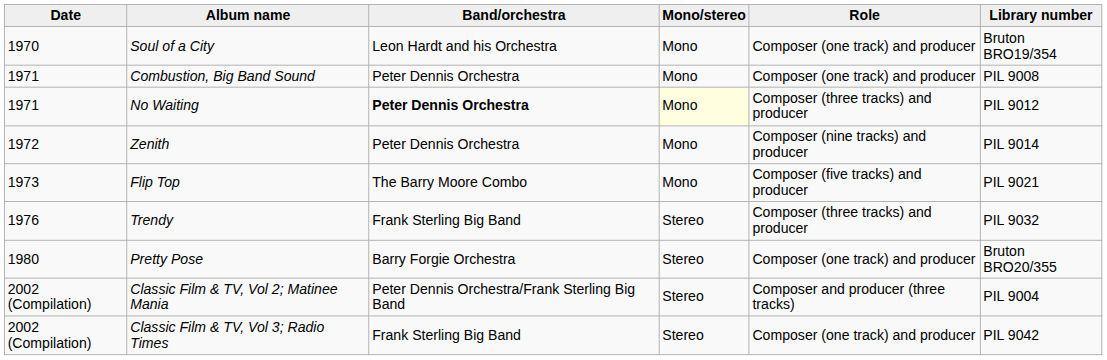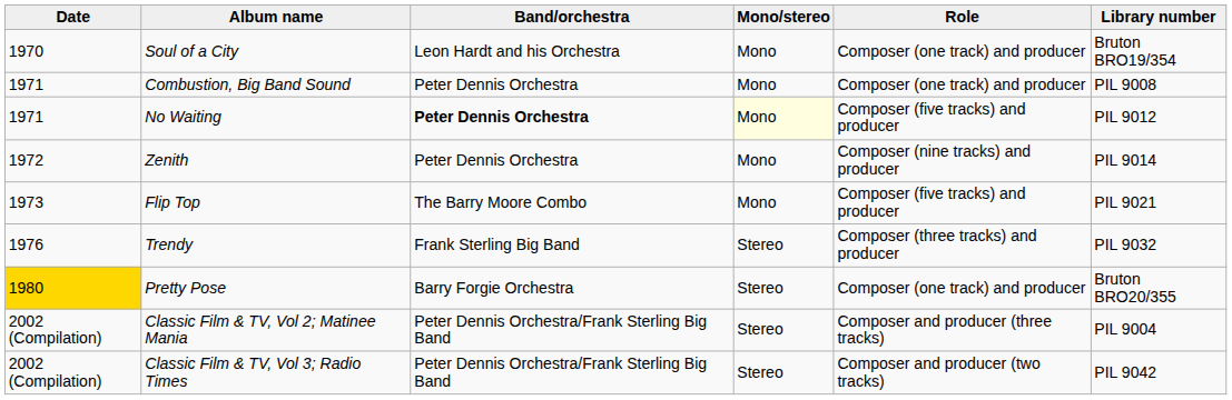 <table class="wikitable">
 <tr>
 <th style="background:#efefef;">Date</th>
 <th style="background:#efefef;">Album name</th>
 <th style="background:#efefef;">Band/orchestra</th>
 <th style="background:#efefef;">Mono/stereo</th>
 <th style="background:#efefef;">Role</th>
 <th style="background:#efefef;">Library number</th>
 </tr>
 <tr>
 <td>1970</td>
 <td><em>Soul of a City</em></td>
 <td>Leon Hardt and his Orchestra</td>
 <td>Mono</td>
 <td>Composer (one track) and producer</td>
 <td>Bruton BRO19/354</td>
 </tr>
 <tr>
 <td>1971</td>
 <td><em>Combustion, Big Band Sound</em></td>
 <td>Peter Dennis Orchestra</td>
 <td>Mono</td>
 <td>Composer (one track) and producer</td>
 <td>PIL 9008</td>
 </tr>
 <tr>
 <td>1971</td>
 <td><em>No Waiting</em></td>
 <td><strong>Peter Dennis Orchestra</strong></td>
 <td style="background: lightyellow;">Mono</td>
-<td>Composer (three tracks) and producer</td>
+<td>Composer (five tracks) and producer</td>
 <td>PIL 9012</td>
 </tr>
 <tr>
 <td>1972</td>
 <td><em>Zenith</em></td>
 <td>Peter Dennis Orchestra</td>
 <td>Mono</td>
 <td>Composer (nine tracks) and producer</td>
 <td>PIL 9014</td>
 </tr>
 <tr>
 <td>1973</td>
 <td><em>Flip Top</em></td>
 <td>The Barry Moore Combo</td>
 <td>Mono</td>
 <td>Composer (five tracks) and producer</td>
 <td>PIL 9021</td>
 </tr>
 <tr>
 <td>1976</td>
 <td><em>Trendy</em></td>
 <td>Frank Sterling Big Band</td>
 <td>Stereo</td>
 <td>Composer (three tracks) and producer</td>
 <td>PIL 9032</td>
 </tr>
 <tr>
-<td>1980</td>
+<td style="background: gold;">1980</td>
 <td><em>Pretty Pose</em></td>
 <td>Barry Forgie Orchestra</td>
 <td>Stereo</td>
 <td>Composer (one track) and producer</td>
 <td>Bruton BRO20/355</td>
 </tr>
 <tr>
 <td>2002 (Compilation)</td>
 <td><em>Classic Film & TV, Vol 2; Matinee Mania</em></td>
 <td>Peter Dennis Orchestra/Frank Sterling Big Band</td>
 <td>Stereo</td>
 <td>Composer and producer (three tracks)</td>
 <td>PIL 9004</td>
 </tr>
 <tr>
 <td>2002 (Compilation)</td>
 <td><em>Classic Film & TV, Vol 3; Radio Times</em></td>
-<td>Frank Sterling Big Band</td>
+<td>Peter Dennis Orchestra/Frank Sterling Big Band</td>
 <td>Stereo</td>
-<td>Composer (one track) and producer</td>
+<td>Composer and producer (two tracks)</td>
 <td>PIL 9042</td>
 </tr>
 </table>
